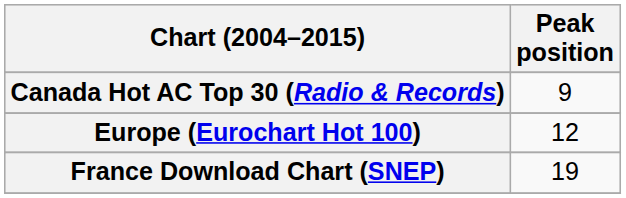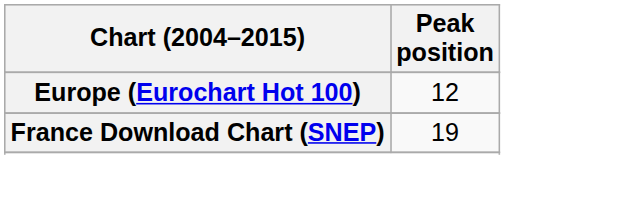 <table class="wikitable sortable plainrowheaders" style="text-align:center">
 <tr>
 <th scope="col">Chart (2004–2015)</th>
 <th scope="col">Peak<br>position</th>
 </tr>
 <tr>
 </tr>
 <tr>
 </tr>
 <tr>
-</tr>
-<tr>
-<th scope="row">Canada Hot AC Top 30 (<em><a href='#'>Radio & Records</a></em>)</th>
-<td>9</td>
 </tr>
 <tr>
 </tr>
 <tr>
 <th scope="row">Europe (<a href='#'>Eurochart Hot 100</a>)</th>
 <td>12</td>
 </tr>
 <tr>
 </tr>
 <tr>
 <th scope="row">France Download Chart (<a href='#'>SNEP</a>)</th>
 <td>19</td>
 </tr>
 <tr>
 </tr>
 <tr>
 </tr>
 <tr>
 </tr>
 <tr>
 </tr>
 <tr>
 </tr>
 <tr>
 </tr>
 <tr>
 </tr>
 <tr>
 </tr>
 <tr>
 </tr>
 <tr>
 </tr>
 <tr>
 </tr>
 <tr>
 </tr>
 <tr>
 </tr>
 <tr>
 </tr>
 </table>
